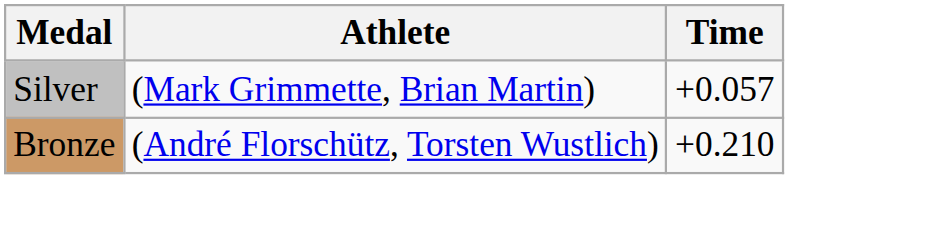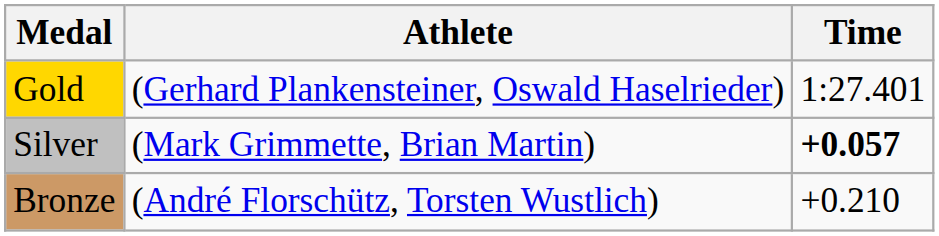 <table class="wikitable">
 <tr>
 <th>Medal</th>
 <th>Athlete</th>
 <th>Time</th>
 </tr>
 <tr>
+<td bgcolor="gold">Gold</td>
+<td> (<a href='#'>Gerhard Plankensteiner</a>, <a href='#'>Oswald Haselrieder</a>)</td>
+<td>1:27.401</td>
+</tr>
+<tr>
 <td bgcolor="silver">Silver</td>
 <td> (<a href='#'>Mark Grimmette</a>, <a href='#'>Brian Martin</a>)</td>
-<td>+0.057</td>
+<td><strong>+0.057</strong></td>
 </tr>
 <tr>
 <td bgcolor="CC9966">Bronze</td>
 <td> (<a href='#'>André Florschütz</a>, <a href='#'>Torsten Wustlich</a>)</td>
 <td>+0.210</td>
 </tr>
 </table>
